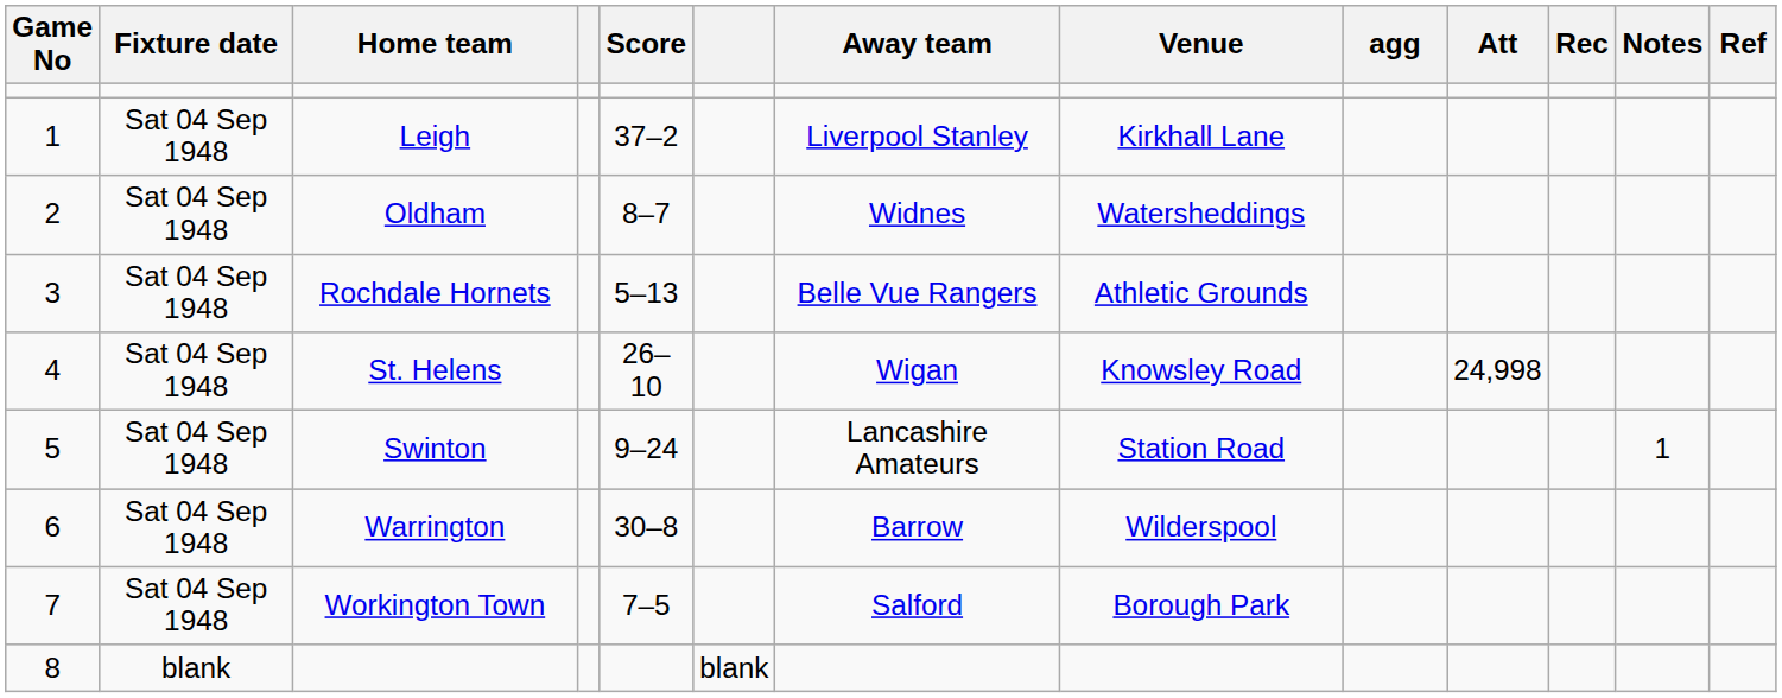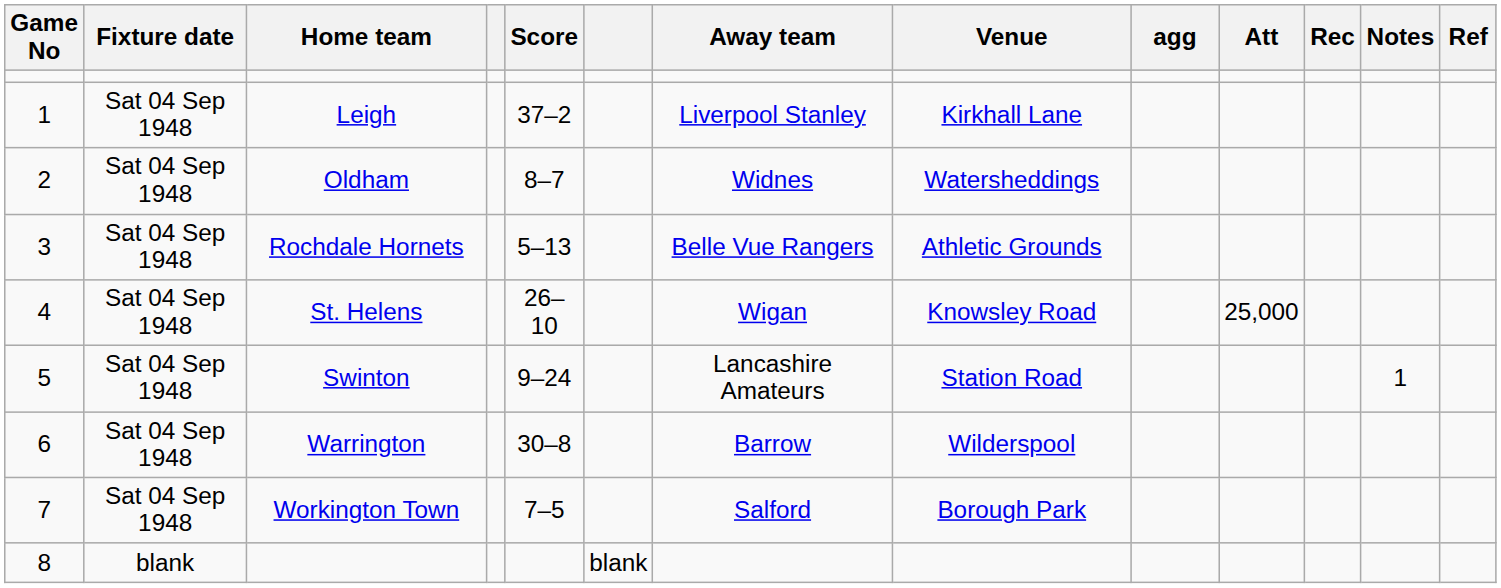 <table class="wikitable" style="text-align:center;">
 <tr>
 <th width=20 abbr="No">Game No</th>
 <th width=100 abbr="Date">Fixture date</th>
 <th width=150 abbr="Home team">Home team</th>
 <th width=5 abbr="space"></th>
 <th width=20 abbr="Score">Score</th>
 <th width=5 abbr="space"></th>
 <th width=150 abbr="Away team">Away team</th>
 <th width=150 abbr="Venue">Venue</th>
 <th width=50 abbr="agg">agg</th>
 <th width=30 abbr="Att">Att</th>
 <th width=30 abbr="Rec">Rec</th>
 <th width=20 abbr="Notes">Notes</th>
 <th width=30 abbr="Ref">Ref</th>
 </tr>
 <tr>
 <td></td>
 <td></td>
 <td></td>
 <td></td>
 <td></td>
 <td></td>
 <td></td>
 <td></td>
 <td></td>
 <td></td>
 <td></td>
 <td></td>
 </tr>
 <tr>
 <td>1</td>
 <td>Sat 04 Sep 1948</td>
 <td><a href='#'>Leigh</a></td>
 <td></td>
 <td>37–2</td>
 <td></td>
 <td><a href='#'>Liverpool Stanley</a></td>
 <td><a href='#'>Kirkhall Lane</a></td>
 <td></td>
 <td></td>
 <td></td>
 <td></td>
 <td></td>
 </tr>
 <tr>
 <td>2</td>
 <td>Sat 04 Sep 1948</td>
 <td><a href='#'>Oldham</a></td>
 <td></td>
 <td>8–7</td>
 <td></td>
 <td><a href='#'>Widnes</a></td>
 <td><a href='#'>Watersheddings</a></td>
 <td></td>
 <td></td>
 <td></td>
 <td></td>
 <td></td>
 </tr>
 <tr>
 <td>3</td>
 <td>Sat 04 Sep 1948</td>
 <td><a href='#'>Rochdale Hornets</a></td>
 <td></td>
 <td>5–13</td>
 <td></td>
 <td><a href='#'>Belle Vue Rangers</a></td>
 <td><a href='#'>Athletic Grounds</a></td>
 <td></td>
 <td></td>
 <td></td>
 <td></td>
 <td></td>
 </tr>
 <tr>
 <td>4</td>
 <td>Sat 04 Sep 1948</td>
 <td><a href='#'>St. Helens</a></td>
 <td></td>
 <td>26–10</td>
 <td></td>
 <td><a href='#'>Wigan</a></td>
 <td><a href='#'>Knowsley Road</a></td>
 <td></td>
-<td>24,998</td>
+<td>25,000</td>
 <td></td>
 <td></td>
 <td></td>
 </tr>
 <tr>
 <td>5</td>
 <td>Sat 04 Sep 1948</td>
 <td><a href='#'>Swinton</a></td>
 <td></td>
 <td>9–24</td>
 <td></td>
 <td>Lancashire Amateurs</td>
 <td><a href='#'>Station Road</a></td>
 <td></td>
 <td></td>
 <td></td>
 <td>1</td>
 <td></td>
 </tr>
 <tr>
 <td>6</td>
 <td>Sat 04 Sep 1948</td>
 <td><a href='#'>Warrington</a></td>
 <td></td>
 <td>30–8</td>
 <td></td>
 <td><a href='#'>Barrow</a></td>
 <td><a href='#'>Wilderspool</a></td>
 <td></td>
 <td></td>
 <td></td>
 <td></td>
 <td></td>
 </tr>
 <tr>
 <td>7</td>
 <td>Sat 04 Sep 1948</td>
 <td><a href='#'>Workington Town</a></td>
 <td></td>
 <td>7–5</td>
 <td></td>
 <td><a href='#'>Salford</a></td>
 <td><a href='#'>Borough Park</a></td>
 <td></td>
 <td></td>
 <td></td>
 <td></td>
 <td></td>
 </tr>
 <tr>
 <td>8</td>
 <td>blank</td>
 <td></td>
 <td></td>
 <td></td>
 <td>blank</td>
 <td></td>
 <td></td>
 <td></td>
 <td></td>
 <td></td>
 <td></td>
 </tr>
 </table>
